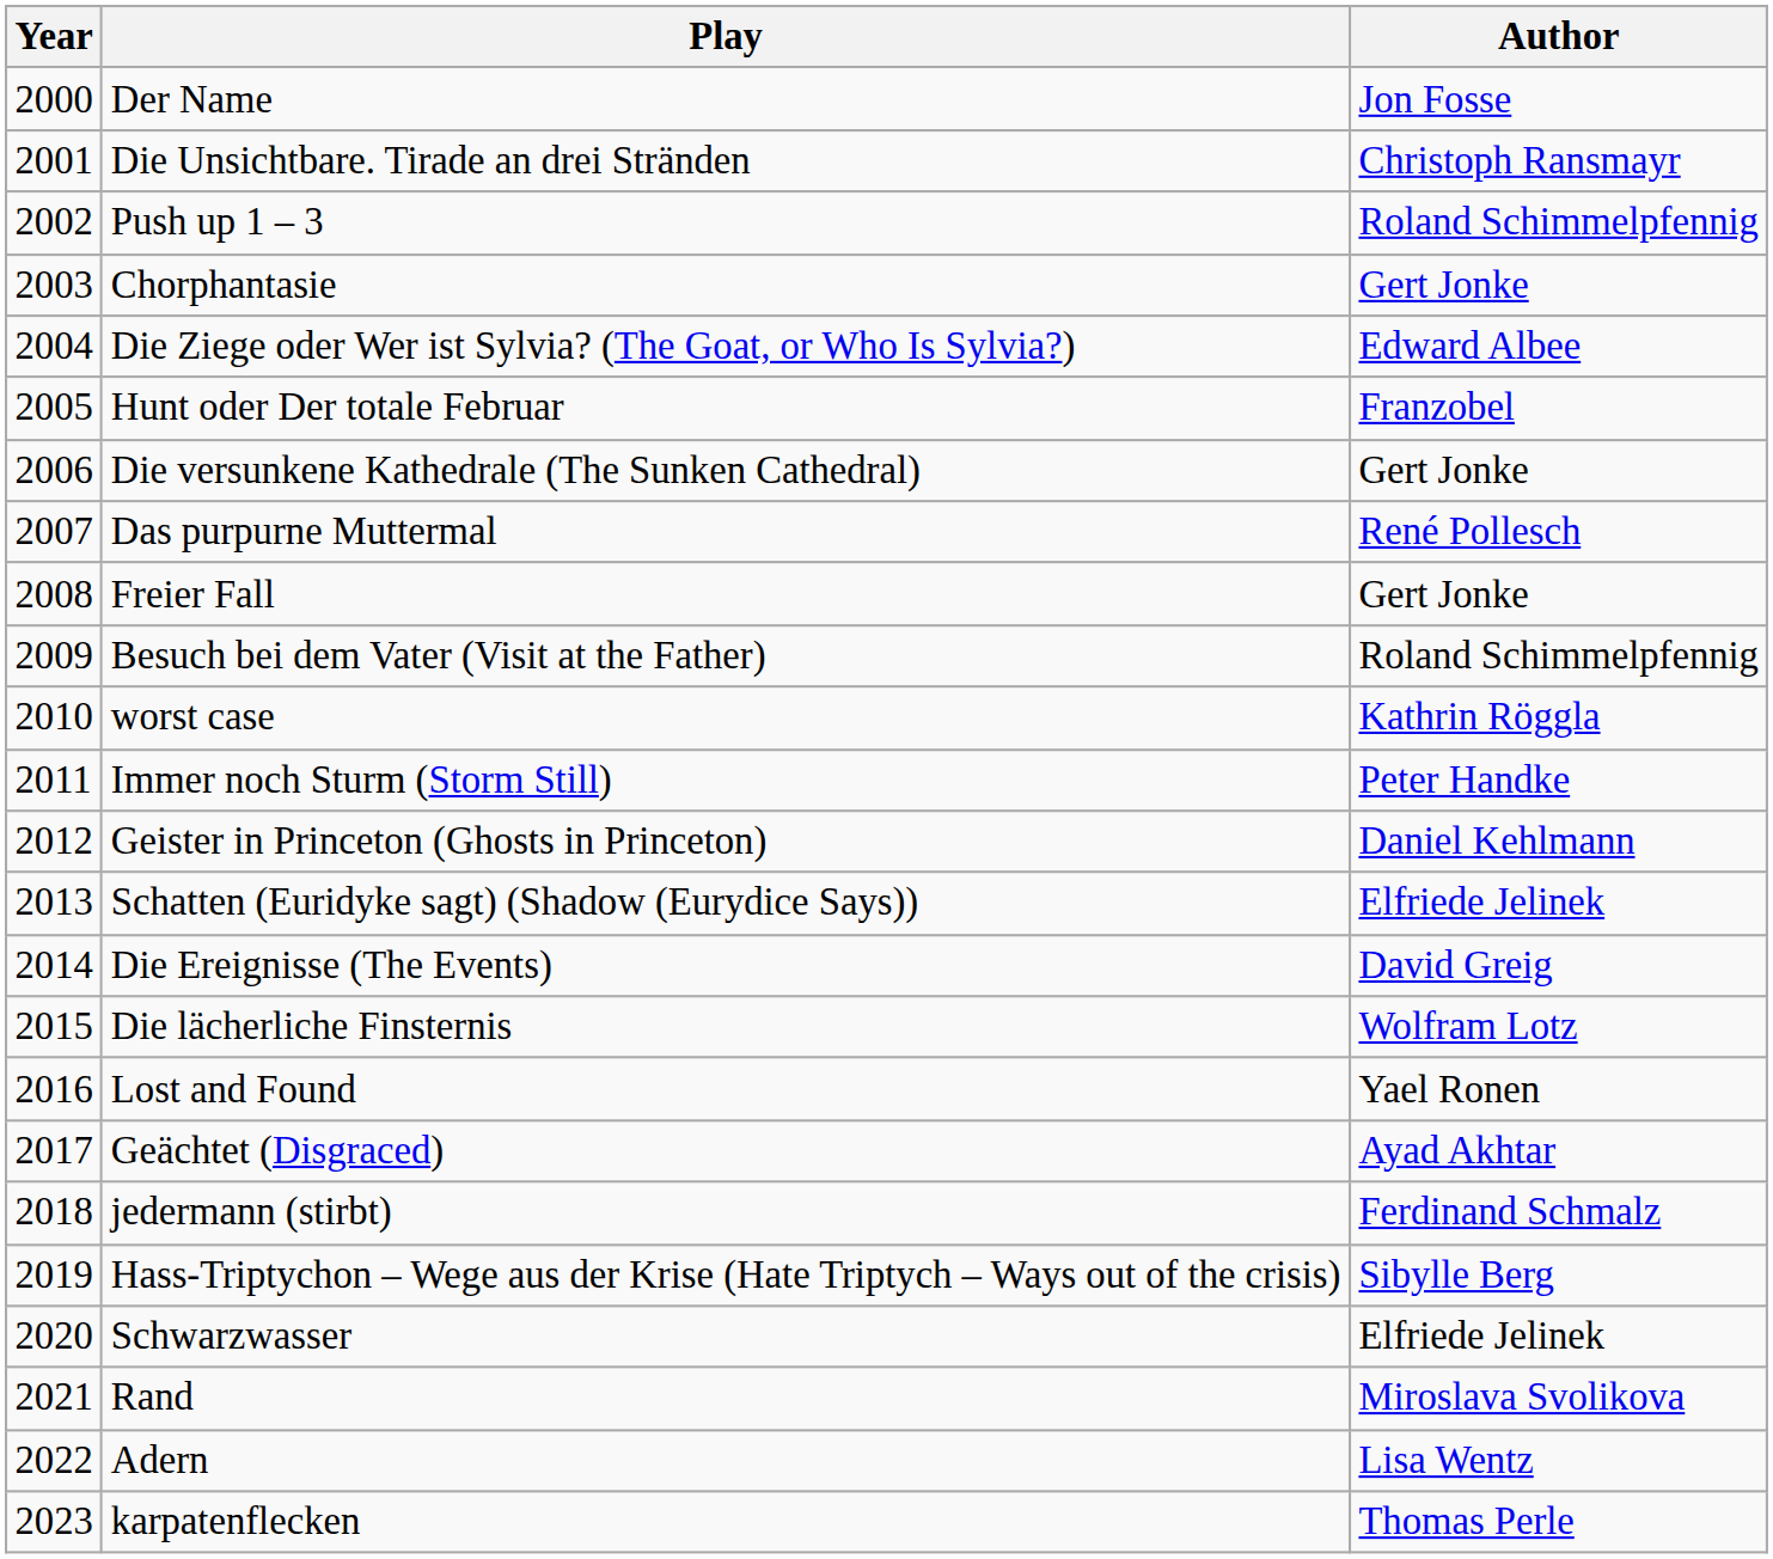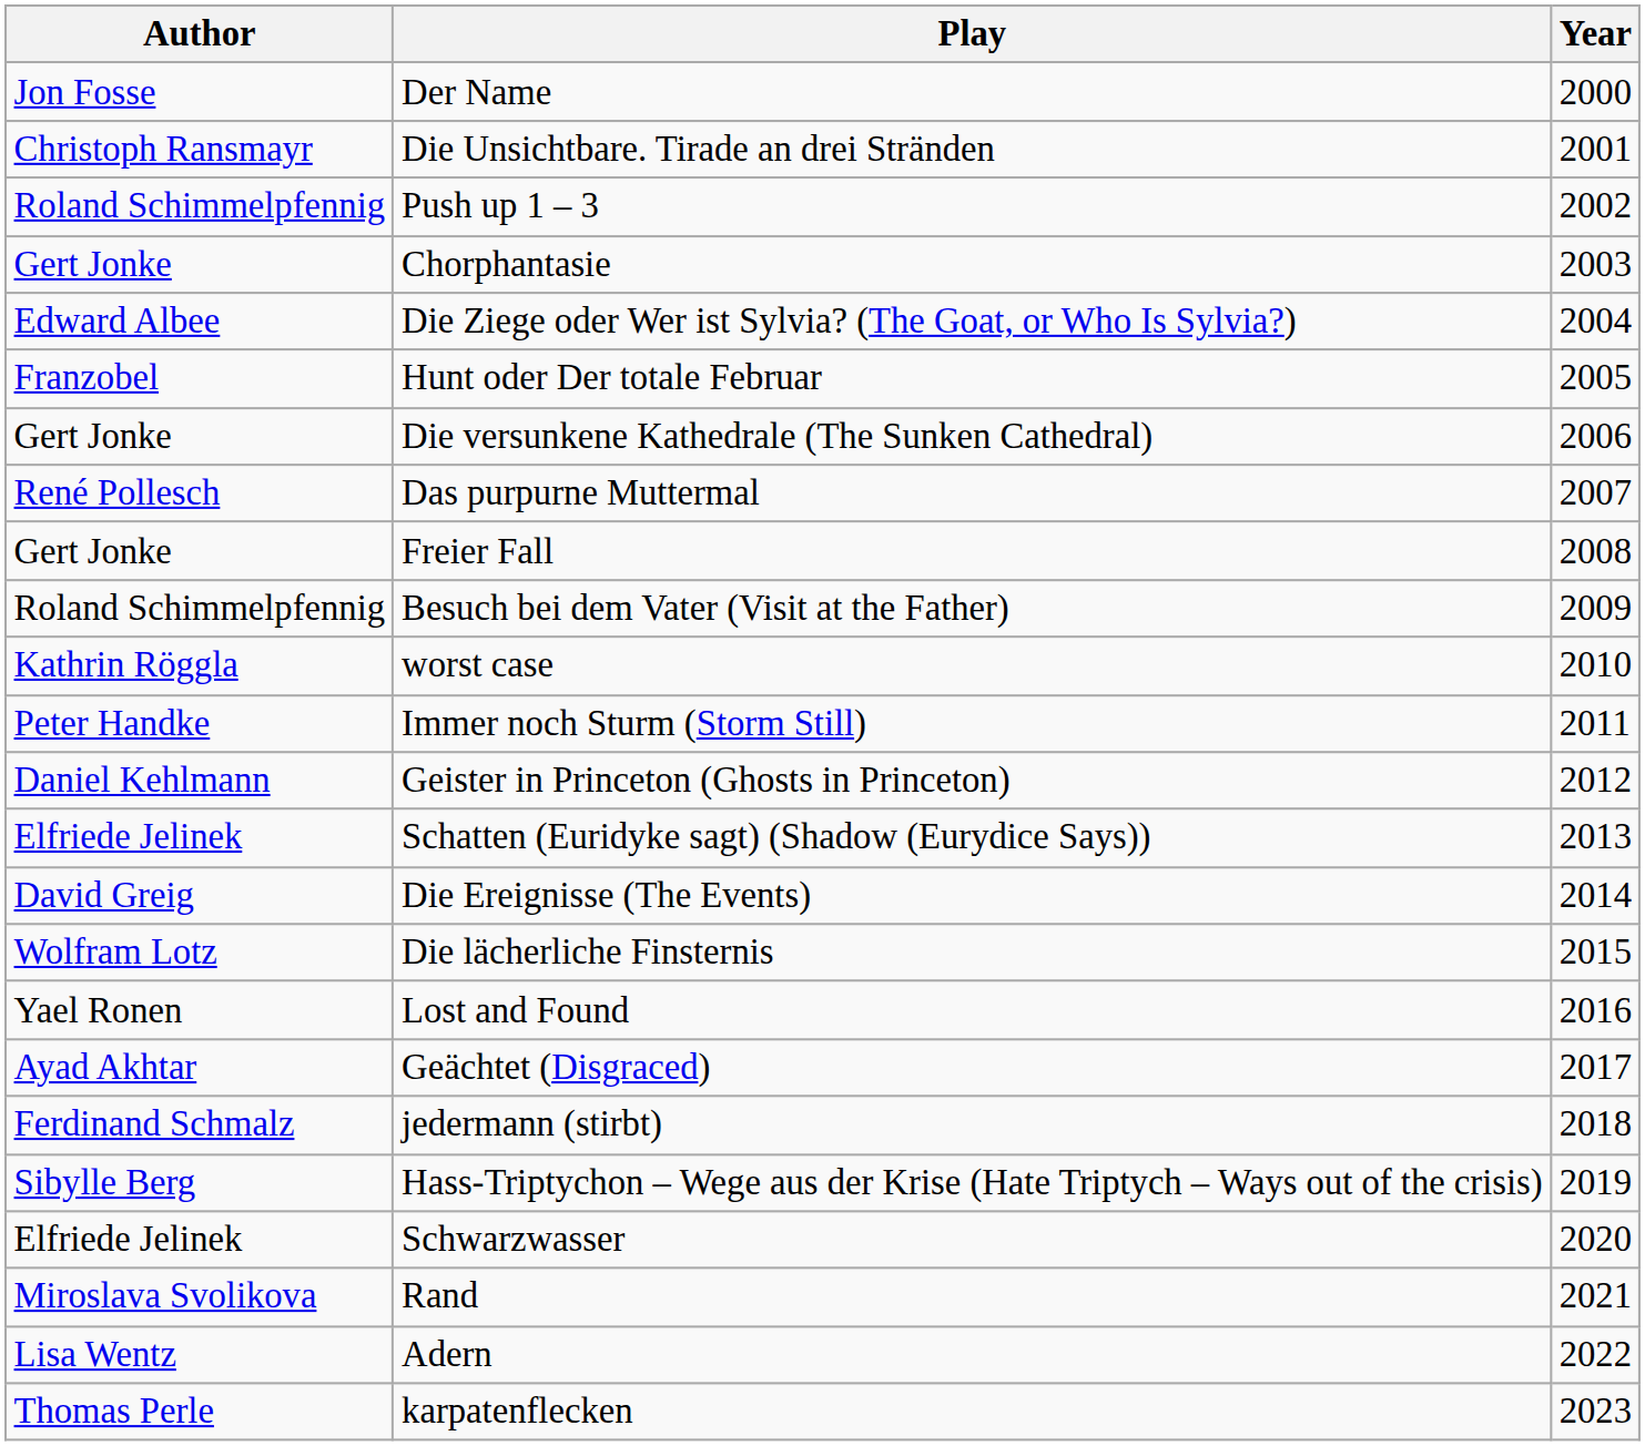 <table class="wikitable zebra">
 <tr>
+<th>Author</th>
+<th>Play</th>
 <th>Year</th>
-<th>Play</th>
-<th>Author</th>
 </tr>
 <tr>
+<td><a href='#'>Jon Fosse</a></td>
+<td>Der Name</td>
 <td>2000</td>
-<td>Der Name</td>
-<td><a href='#'>Jon Fosse</a></td>
 </tr>
 <tr>
+<td><a href='#'>Christoph Ransmayr</a></td>
+<td>Die Unsichtbare. Tirade an drei Stränden</td>
 <td>2001</td>
-<td>Die Unsichtbare. Tirade an drei Stränden</td>
-<td><a href='#'>Christoph Ransmayr</a></td>
 </tr>
 <tr>
+<td><a href='#'>Roland Schimmelpfennig</a></td>
+<td>Push up 1 – 3</td>
 <td>2002</td>
-<td>Push up 1 – 3</td>
-<td><a href='#'>Roland Schimmelpfennig</a></td>
 </tr>
 <tr>
+<td><a href='#'>Gert Jonke</a></td>
+<td>Chorphantasie</td>
 <td>2003</td>
-<td>Chorphantasie</td>
-<td><a href='#'>Gert Jonke</a></td>
 </tr>
 <tr>
+<td><a href='#'>Edward Albee</a></td>
+<td>Die Ziege oder Wer ist Sylvia? (<a href='#'>The Goat, or Who Is Sylvia?</a>)</td>
 <td>2004</td>
-<td>Die Ziege oder Wer ist Sylvia? (<a href='#'>The Goat, or Who Is Sylvia?</a>)</td>
-<td><a href='#'>Edward Albee</a></td>
 </tr>
 <tr>
+<td><a href='#'>Franzobel</a></td>
+<td>Hunt oder Der totale Februar</td>
 <td>2005</td>
-<td>Hunt oder Der totale Februar</td>
-<td><a href='#'>Franzobel</a></td>
 </tr>
 <tr>
+<td>Gert Jonke</td>
+<td>Die versunkene Kathedrale (The Sunken Cathedral)</td>
 <td>2006</td>
-<td>Die versunkene Kathedrale (The Sunken Cathedral)</td>
-<td>Gert Jonke</td>
 </tr>
 <tr>
+<td><a href='#'>René Pollesch</a></td>
+<td>Das purpurne Muttermal</td>
 <td>2007</td>
-<td>Das purpurne Muttermal</td>
-<td><a href='#'>René Pollesch</a></td>
 </tr>
 <tr>
+<td>Gert Jonke</td>
+<td>Freier Fall</td>
 <td>2008</td>
-<td>Freier Fall</td>
-<td>Gert Jonke</td>
 </tr>
 <tr>
+<td>Roland Schimmelpfennig</td>
+<td>Besuch bei dem Vater (Visit at the Father)</td>
 <td>2009</td>
-<td>Besuch bei dem Vater (Visit at the Father)</td>
-<td>Roland Schimmelpfennig</td>
 </tr>
 <tr>
+<td><a href='#'>Kathrin Röggla</a></td>
+<td>worst case</td>
 <td>2010</td>
-<td>worst case</td>
-<td><a href='#'>Kathrin Röggla</a></td>
 </tr>
 <tr>
+<td><a href='#'>Peter Handke</a></td>
+<td>Immer noch Sturm (<a href='#'>Storm Still</a>)</td>
 <td>2011</td>
-<td>Immer noch Sturm (<a href='#'>Storm Still</a>)</td>
-<td><a href='#'>Peter Handke</a></td>
 </tr>
 <tr>
+<td><a href='#'>Daniel Kehlmann</a></td>
+<td>Geister in Princeton (Ghosts in Princeton)</td>
 <td>2012</td>
-<td>Geister in Princeton (Ghosts in Princeton)</td>
-<td><a href='#'>Daniel Kehlmann</a></td>
 </tr>
 <tr>
+<td><a href='#'>Elfriede Jelinek</a></td>
+<td>Schatten (Euridyke sagt) (Shadow (Eurydice Says))</td>
 <td>2013</td>
-<td>Schatten (Euridyke sagt) (Shadow (Eurydice Says))</td>
-<td><a href='#'>Elfriede Jelinek</a></td>
 </tr>
 <tr>
+<td><a href='#'>David Greig</a></td>
+<td>Die Ereignisse (The Events)</td>
 <td>2014</td>
-<td>Die Ereignisse (The Events)</td>
-<td><a href='#'>David Greig</a></td>
 </tr>
 <tr>
+<td><a href='#'>Wolfram Lotz</a></td>
+<td>Die lächerliche Finsternis</td>
 <td>2015</td>
-<td>Die lächerliche Finsternis</td>
-<td><a href='#'>Wolfram Lotz</a></td>
 </tr>
 <tr>
+<td>Yael Ronen</td>
+<td>Lost and Found</td>
 <td>2016</td>
-<td>Lost and Found</td>
-<td>Yael Ronen</td>
 </tr>
 <tr>
+<td><a href='#'>Ayad Akhtar</a></td>
+<td>Geächtet (<a href='#'>Disgraced</a>)</td>
 <td>2017</td>
-<td>Geächtet (<a href='#'>Disgraced</a>)</td>
-<td><a href='#'>Ayad Akhtar</a></td>
 </tr>
 <tr>
+<td><a href='#'>Ferdinand Schmalz</a></td>
+<td>jedermann (stirbt)</td>
 <td>2018</td>
-<td>jedermann (stirbt)</td>
-<td><a href='#'>Ferdinand Schmalz</a></td>
 </tr>
 <tr>
+<td><a href='#'>Sibylle Berg</a></td>
+<td>Hass-Triptychon – Wege aus der Krise (Hate Triptych – Ways out of the crisis)</td>
 <td>2019</td>
-<td>Hass-Triptychon – Wege aus der Krise (Hate Triptych – Ways out of the crisis)</td>
-<td><a href='#'>Sibylle Berg</a></td>
 </tr>
 <tr>
+<td>Elfriede Jelinek</td>
+<td>Schwarzwasser</td>
 <td>2020</td>
-<td>Schwarzwasser</td>
-<td>Elfriede Jelinek</td>
 </tr>
 <tr>
+<td><a href='#'>Miroslava Svolikova</a></td>
+<td>Rand</td>
 <td>2021</td>
-<td>Rand</td>
-<td><a href='#'>Miroslava Svolikova</a></td>
 </tr>
 <tr>
+<td><a href='#'>Lisa Wentz</a></td>
+<td>Adern</td>
 <td>2022</td>
-<td>Adern</td>
-<td><a href='#'>Lisa Wentz</a></td>
 </tr>
 <tr>
+<td><a href='#'>Thomas Perle</a></td>
+<td>karpatenflecken</td>
 <td>2023</td>
-<td>karpatenflecken</td>
-<td><a href='#'>Thomas Perle</a></td>
 </tr>
 </table>
